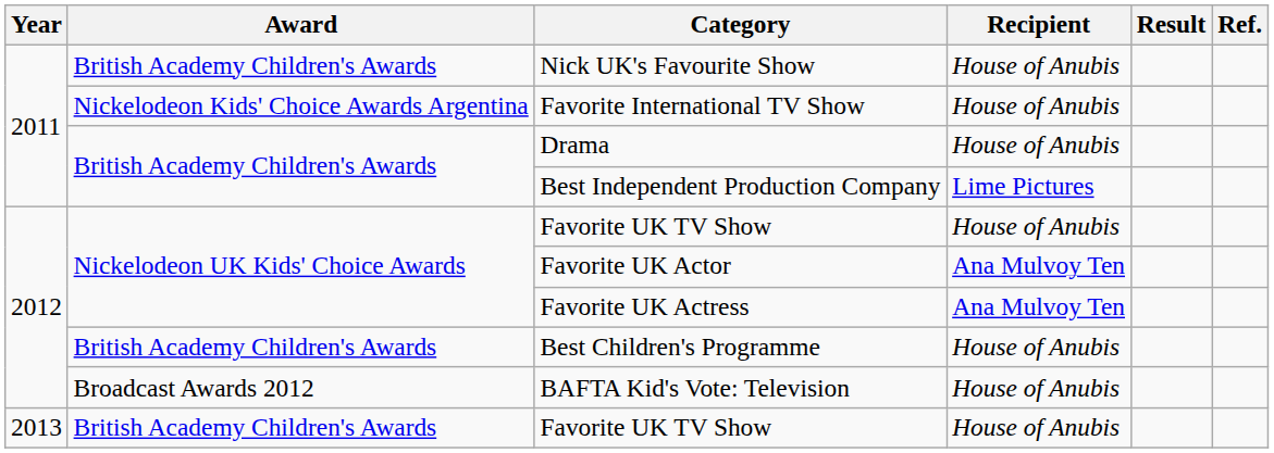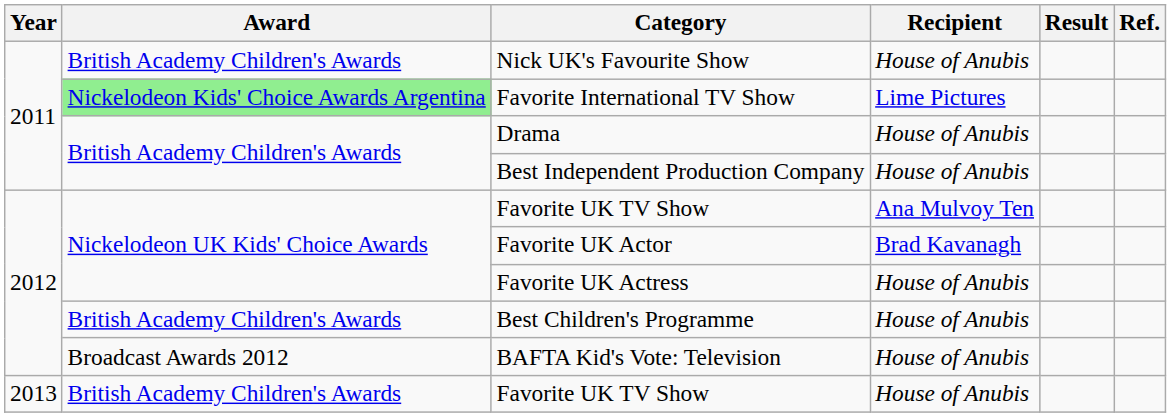 <table class="wikitable">
 <tr>
 <th>Year</th>
 <th>Award</th>
 <th>Category</th>
 <th>Recipient</th>
 <th>Result</th>
 <th>Ref.</th>
 </tr>
 <tr>
 <td rowspan=4>2011</td>
 <td><a href='#'>British Academy Children's Awards</a></td>
 <td>Nick UK's Favourite Show</td>
 <td><em>House of Anubis</em></td>
 <td></td>
 <td></td>
 </tr>
 <tr>
-<td><a href='#'>Nickelodeon Kids' Choice Awards Argentina</a></td>
+<td style="background: lightgreen;"><a href='#'>Nickelodeon Kids' Choice Awards Argentina</a></td>
 <td>Favorite International TV Show</td>
-<td><em>House of Anubis</em></td>
+<td><a href='#'>Lime Pictures</a></td>
 <td></td>
 <td></td>
 </tr>
 <tr>
 <td rowspan=2><a href='#'>British Academy Children's Awards</a></td>
 <td>Drama</td>
 <td><em>House of Anubis</em></td>
 <td></td>
 <td></td>
 </tr>
 <tr>
 <td>Best Independent Production Company</td>
-<td><a href='#'>Lime Pictures</a></td>
+<td><em>House of Anubis</em></td>
 <td></td>
 <td></td>
 </tr>
 <tr>
 <td rowspan=5>2012</td>
 <td rowspan=3><a href='#'>Nickelodeon UK Kids' Choice Awards</a></td>
 <td>Favorite UK TV Show</td>
-<td><em>House of Anubis</em></td>
+<td><a href='#'>Ana Mulvoy Ten</a></td>
 <td></td>
 <td></td>
 </tr>
 <tr>
 <td>Favorite UK Actor</td>
-<td><a href='#'>Ana Mulvoy Ten</a></td>
+<td><a href='#'>Brad Kavanagh</a></td>
 <td></td>
 <td></td>
 </tr>
 <tr>
 <td>Favorite UK Actress</td>
-<td><a href='#'>Ana Mulvoy Ten</a></td>
+<td><em>House of Anubis</em></td>
 <td></td>
 <td></td>
 </tr>
 <tr>
 <td><a href='#'>British Academy Children's Awards</a></td>
 <td>Best Children's Programme</td>
 <td><em>House of Anubis</em></td>
 <td></td>
 <td></td>
 </tr>
 <tr>
 <td>Broadcast Awards 2012</td>
 <td>BAFTA Kid's Vote: Television</td>
 <td><em>House of Anubis</em></td>
 <td></td>
 <td></td>
 </tr>
 <tr>
 <td>2013</td>
 <td><a href='#'>British Academy Children's Awards</a></td>
 <td>Favorite UK TV Show</td>
 <td><em>House of Anubis</em></td>
 <td></td>
 <td></td>
 </tr>
 </table>
